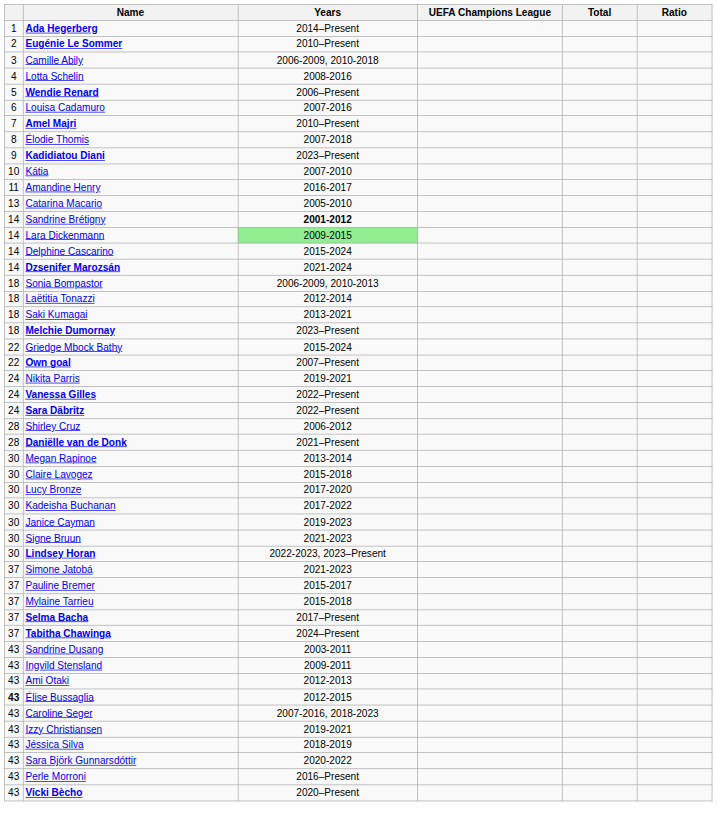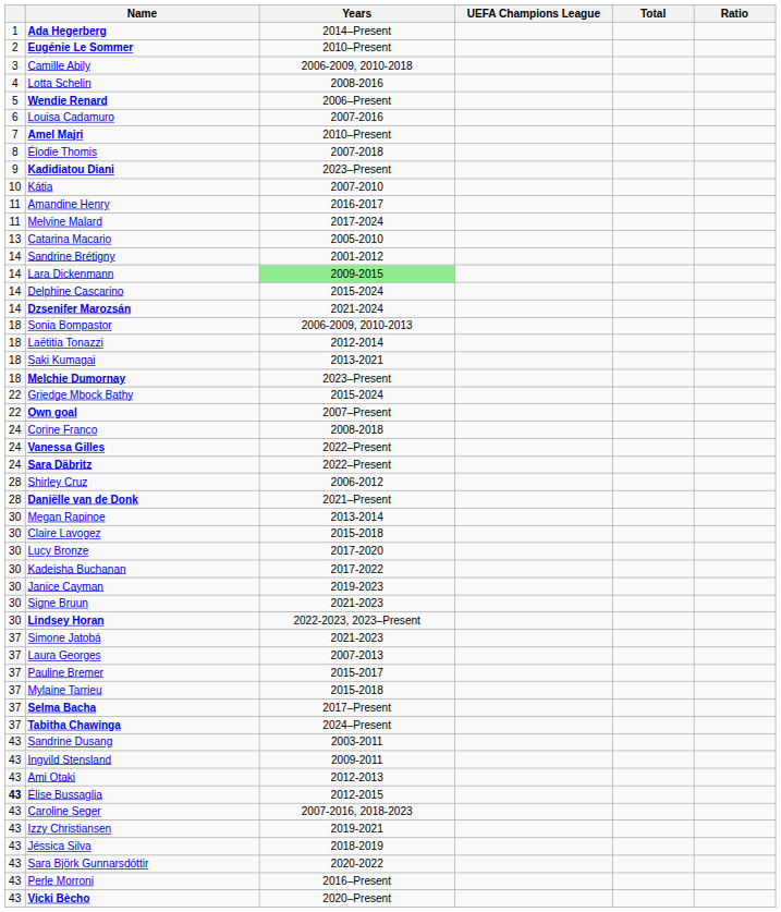 <table class="wikitable sortable"  style="text-align:center; font-size:90%; ">
 <tr>
 <th width=20px></th>
 <th width=300px>Name</th>
 <th width=250px>Years</th>
 <th width=200px>UEFA Champions League</th>
 <th width=100px>Total</th>
 <th width=100px>Ratio</th>
 </tr>
 <tr>
 <td>1</td>
 <td align="left"> <strong><a href='#'>Ada Hegerberg</a></strong></td>
 <td>2014–Present</td>
 <td></td>
 <td></td>
 <td></td>
 </tr>
 <tr>
 <td>2</td>
 <td align="left"> <strong><a href='#'>Eugénie Le Sommer</a></strong></td>
 <td>2010–Present</td>
 <td></td>
 <td></td>
 <td></td>
 </tr>
 <tr>
 <td>3</td>
 <td align="left"> <a href='#'>Camille Abily</a></td>
 <td>2006-2009, 2010-2018</td>
 <td></td>
 <td></td>
 <td></td>
 </tr>
 <tr>
 <td>4</td>
 <td align="left"> <a href='#'>Lotta Schelin</a></td>
 <td>2008-2016</td>
 <td></td>
 <td></td>
 <td></td>
 </tr>
 <tr>
 <td>5</td>
 <td align="left"> <strong><a href='#'>Wendie Renard</a></strong></td>
 <td>2006–Present</td>
 <td></td>
 <td></td>
 <td></td>
 </tr>
 <tr>
 <td>6</td>
 <td align="left"> <a href='#'>Louisa Cadamuro</a></td>
 <td>2007-2016</td>
 <td></td>
 <td></td>
 <td></td>
 </tr>
 <tr>
 <td>7</td>
 <td align="left"> <strong><a href='#'>Amel Majri</a></strong></td>
 <td>2010–Present</td>
 <td></td>
 <td></td>
 <td></td>
 </tr>
 <tr>
 <td>8</td>
 <td align="left"> <a href='#'>Élodie Thomis</a></td>
 <td>2007-2018</td>
 <td></td>
 <td></td>
 <td></td>
 </tr>
 <tr>
 <td>9</td>
 <td align="left"> <strong><a href='#'>Kadidiatou Diani</a></strong></td>
 <td>2023–Present</td>
 <td></td>
 <td></td>
 <td></td>
 </tr>
 <tr>
 <td>10</td>
 <td align="left"> <a href='#'>Kátia</a></td>
 <td>2007-2010</td>
 <td></td>
 <td></td>
 <td></td>
 </tr>
 <tr>
 <td>11</td>
 <td align="left"> <a href='#'>Amandine Henry</a></td>
 <td>2016-2017</td>
 <td></td>
 <td></td>
 <td></td>
 </tr>
 <tr>
+<td>11</td>
+<td align="left"> <a href='#'>Melvine Malard</a></td>
+<td>2017-2024</td>
+<td></td>
+<td></td>
+<td></td>
+</tr>
+<tr>
 <td>13</td>
 <td align="left"> <a href='#'>Catarina Macario</a></td>
 <td>2005-2010</td>
 <td></td>
 <td></td>
 <td></td>
 </tr>
 <tr>
 <td>14</td>
 <td align="left"> <a href='#'>Sandrine Brétigny</a></td>
-<td><strong>2001-2012</strong></td>
+<td>2001-2012</td>
 <td></td>
 <td></td>
 <td></td>
 </tr>
 <tr>
 <td>14</td>
 <td align="left"> <a href='#'>Lara Dickenmann</a></td>
 <td style="background: lightgreen;">2009-2015</td>
 <td></td>
 <td></td>
 <td></td>
 </tr>
 <tr>
 <td>14</td>
 <td align="left"> <a href='#'>Delphine Cascarino</a></td>
 <td>2015-2024</td>
 <td></td>
 <td></td>
 <td></td>
 </tr>
 <tr>
 <td>14</td>
 <td align="left"> <strong><a href='#'>Dzsenifer Marozsán</a></strong></td>
 <td>2021-2024</td>
 <td></td>
 <td></td>
 <td></td>
 </tr>
 <tr>
 <td>18</td>
 <td align="left"> <a href='#'>Sonia Bompastor</a></td>
 <td>2006-2009, 2010-2013</td>
 <td></td>
 <td></td>
 <td></td>
 </tr>
 <tr>
 <td>18</td>
 <td align="left"> <a href='#'>Laëtitia Tonazzi</a></td>
 <td>2012-2014</td>
 <td></td>
 <td></td>
 <td></td>
 </tr>
 <tr>
 <td>18</td>
 <td align="left"> <a href='#'>Saki Kumagai</a></td>
 <td>2013-2021</td>
 <td></td>
 <td></td>
 <td></td>
 </tr>
 <tr>
 <td>18</td>
 <td align="left"> <strong><a href='#'>Melchie Dumornay</a></strong></td>
 <td>2023–Present</td>
 <td></td>
 <td></td>
 <td></td>
 </tr>
 <tr>
 <td>22</td>
 <td align="left"> <a href='#'>Griedge Mbock Bathy</a></td>
 <td>2015-2024</td>
 <td></td>
 <td></td>
 <td></td>
 </tr>
 <tr>
 <td>22</td>
 <td align="left"> <strong><a href='#'>Own goal</a></strong></td>
 <td>2007–Present</td>
 <td></td>
 <td></td>
 <td></td>
 </tr>
 <tr>
 <td>24</td>
-<td align="left"> <a href='#'>Nikita Parris</a></td>
-<td>2019-2021</td>
+<td align="left"> <a href='#'>Corine Franco</a></td>
+<td>2008-2018</td>
 <td></td>
 <td></td>
 <td></td>
 </tr>
 <tr>
 <td>24</td>
 <td align="left"> <strong><a href='#'>Vanessa Gilles</a></strong></td>
 <td>2022–Present</td>
 <td></td>
 <td></td>
 <td></td>
 </tr>
 <tr>
 <td>24</td>
 <td align="left"> <strong><a href='#'>Sara Däbritz</a></strong></td>
 <td>2022–Present</td>
 <td></td>
 <td></td>
 <td></td>
 </tr>
 <tr>
 <td>28</td>
 <td align="left"> <a href='#'>Shirley Cruz</a></td>
 <td>2006-2012</td>
 <td></td>
 <td></td>
 <td></td>
 </tr>
 <tr>
 <td>28</td>
 <td align="left"> <strong><a href='#'>Daniëlle van de Donk</a></strong></td>
 <td>2021–Present</td>
 <td></td>
 <td></td>
 <td></td>
 </tr>
 <tr>
 <td>30</td>
 <td align="left"> <a href='#'>Megan Rapinoe</a></td>
 <td>2013-2014</td>
 <td></td>
 <td></td>
 <td></td>
 </tr>
 <tr>
 <td>30</td>
 <td align="left"> <a href='#'>Claire Lavogez</a></td>
 <td>2015-2018</td>
 <td></td>
 <td></td>
 <td></td>
 </tr>
 <tr>
 <td>30</td>
 <td align="left"> <a href='#'>Lucy Bronze</a></td>
 <td>2017-2020</td>
 <td></td>
 <td></td>
 <td></td>
 </tr>
 <tr>
 <td>30</td>
 <td align="left"> <a href='#'>Kadeisha Buchanan</a></td>
 <td>2017-2022</td>
 <td></td>
 <td></td>
 <td></td>
 </tr>
 <tr>
 <td>30</td>
 <td align="left"> <a href='#'>Janice Cayman</a></td>
 <td>2019-2023</td>
 <td></td>
 <td></td>
 <td></td>
 </tr>
 <tr>
 <td>30</td>
 <td align="left"> <a href='#'>Signe Bruun</a></td>
 <td>2021-2023</td>
 <td></td>
 <td></td>
 <td></td>
 </tr>
 <tr>
 <td>30</td>
 <td align="left"> <strong><a href='#'>Lindsey Horan</a></strong></td>
 <td>2022-2023, 2023–Present</td>
 <td></td>
 <td></td>
 <td></td>
 </tr>
 <tr>
 <td>37</td>
 <td align="left"> <a href='#'>Simone Jatobá</a></td>
 <td>2021-2023</td>
+<td></td>
+<td></td>
+<td></td>
+</tr>
+<tr>
+<td>37</td>
+<td align="left"> <a href='#'>Laura Georges</a></td>
+<td>2007-2013</td>
 <td></td>
 <td></td>
 <td></td>
 </tr>
 <tr>
 <td>37</td>
 <td align="left"> <a href='#'>Pauline Bremer</a></td>
 <td>2015-2017</td>
 <td></td>
 <td></td>
 <td></td>
 </tr>
 <tr>
 <td>37</td>
 <td align="left"> <a href='#'>Mylaine Tarrieu</a></td>
 <td>2015-2018</td>
 <td></td>
 <td></td>
 <td></td>
 </tr>
 <tr>
 <td>37</td>
 <td align="left"> <strong><a href='#'>Selma Bacha</a></strong></td>
 <td>2017–Present</td>
 <td></td>
 <td></td>
 <td></td>
 </tr>
 <tr>
 <td>37</td>
 <td align="left"> <strong><a href='#'>Tabitha Chawinga</a></strong></td>
 <td>2024–Present</td>
 <td></td>
 <td></td>
 <td></td>
 </tr>
 <tr>
 <td>43</td>
 <td align="left"> <a href='#'>Sandrine Dusang</a></td>
 <td>2003-2011</td>
 <td></td>
 <td></td>
 <td></td>
 </tr>
 <tr>
 <td>43</td>
 <td align="left"> <a href='#'>Ingvild Stensland</a></td>
 <td>2009-2011</td>
 <td></td>
 <td></td>
 <td></td>
 </tr>
 <tr>
 <td>43</td>
 <td align="left"> <a href='#'>Ami Otaki</a></td>
 <td>2012-2013</td>
 <td></td>
 <td></td>
 <td></td>
 </tr>
 <tr>
 <td><strong>43</strong></td>
 <td align="left"> <a href='#'>Élise Bussaglia</a></td>
 <td>2012-2015</td>
 <td></td>
 <td></td>
 <td></td>
 </tr>
 <tr>
 <td>43</td>
 <td align="left"> <a href='#'>Caroline Seger</a></td>
 <td>2007-2016, 2018-2023</td>
 <td></td>
 <td></td>
 <td></td>
 </tr>
 <tr>
 <td>43</td>
 <td align="left"> <a href='#'>Izzy Christiansen</a></td>
 <td>2019-2021</td>
 <td></td>
 <td></td>
 <td></td>
 </tr>
 <tr>
 <td>43</td>
 <td align="left"> <a href='#'>Jéssica Silva</a></td>
 <td>2018-2019</td>
 <td></td>
 <td></td>
 <td></td>
 </tr>
 <tr>
 <td>43</td>
 <td align="left"> <a href='#'>Sara Björk Gunnarsdóttir</a></td>
 <td>2020-2022</td>
 <td></td>
 <td></td>
 <td></td>
 </tr>
 <tr>
 <td>43</td>
 <td align="left"> <a href='#'>Perle Morroni</a></td>
 <td>2016–Present</td>
 <td></td>
 <td></td>
 <td></td>
 </tr>
 <tr>
 <td>43</td>
 <td align="left"> <strong><a href='#'>Vicki Bècho</a></strong></td>
 <td>2020–Present</td>
 <td></td>
 <td></td>
 <td></td>
 </tr>
 </table>
